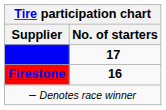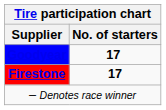 <table class="wikitable">
 <tr>
 <th colspan=2><a href='#'>Tire</a> participation chart</th>
 </tr>
 <tr>
 <th>Supplier</th>
 <th>No. of starters</th>
 </tr>
 <tr>
 <td align="center" style="background:blue;"><strong><a href='#'><span>Goodyear</span></a></strong></td>
 <td align="center"><strong>17</strong> </td>
 </tr>
 <tr>
 <td align="center" style="background:red;"><strong><a href='#'><span>Firestone</span></a></strong></td>
-<td align="center"><strong>16</strong></td>
+<td align="center"><strong>17</strong></td>
 </tr>
 <tr>
 <td colspan=2 align=center> – <em><small>Denotes race winner</small></em></td>
 </tr>
 </table>
